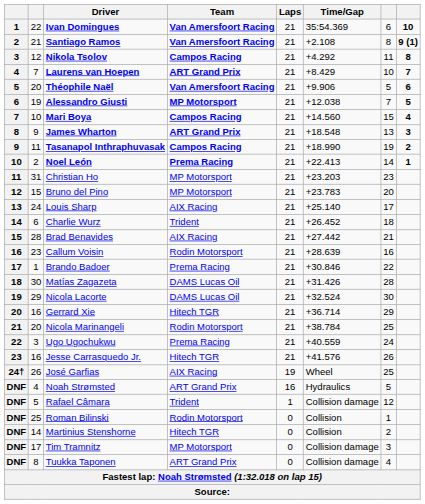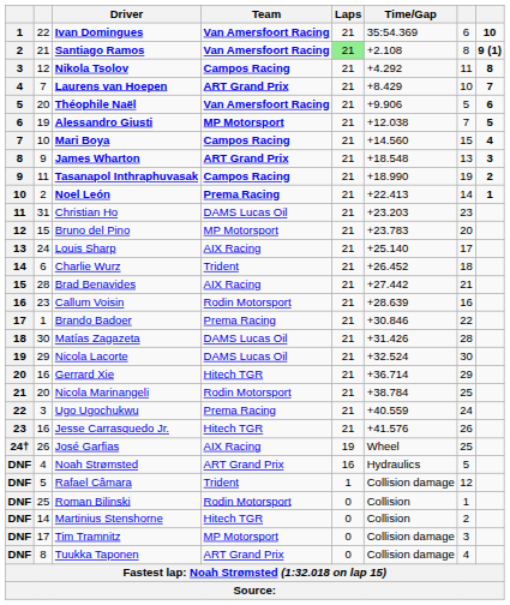 <table class="wikitable" style="font-size:85%">
 <tr>
 <th></th>
 <th></th>
 <th>Driver</th>
 <th>Team</th>
 <th>Laps</th>
 <th>Time/Gap</th>
 <th></th>
 <th></th>
 </tr>
 <tr>
 <th>1</th>
 <td align="center">22</td>
 <td> <strong><a href='#'>Ivan Domingues</a></strong></td>
 <td><strong><a href='#'>Van Amersfoort Racing</a></strong></td>
 <td align="center">21</td>
 <td>35:54.369</td>
 <td align="center">6</td>
 <td align="center"><strong>10</strong></td>
 </tr>
 <tr>
 <th>2</th>
 <td align="center">21</td>
 <td> <strong><a href='#'>Santiago Ramos</a></strong></td>
 <td><strong><a href='#'>Van Amersfoort Racing</a></strong></td>
-<td align="center">21</td>
+<td align="center" style="background: lightgreen;">21</td>
 <td>+2.108</td>
 <td align="center">8</td>
 <td align="center"><strong>9 (1)</strong></td>
 </tr>
 <tr>
 <th>3</th>
 <td align="center">12</td>
 <td> <strong><a href='#'>Nikola Tsolov</a></strong></td>
 <td><strong><a href='#'>Campos Racing</a></strong></td>
 <td align="center">21</td>
 <td>+4.292</td>
 <td align="center">11</td>
 <td align="center"><strong>8</strong></td>
 </tr>
 <tr>
 <th>4</th>
 <td align="center">7</td>
 <td> <strong><a href='#'>Laurens van Hoepen</a></strong></td>
 <td><strong><a href='#'>ART Grand Prix</a></strong></td>
 <td align="center">21</td>
 <td>+8.429</td>
 <td align="center">10</td>
 <td align="center"><strong>7</strong></td>
 </tr>
 <tr>
 <th>5</th>
 <td align="center">20</td>
 <td> <strong><a href='#'>Théophile Naël</a></strong></td>
 <td><strong><a href='#'>Van Amersfoort Racing</a></strong></td>
 <td align="center">21</td>
 <td>+9.906</td>
 <td align="center">5</td>
 <td align="center"><strong>6</strong></td>
 </tr>
 <tr>
 <th>6</th>
 <td align="center">19</td>
 <td> <strong><a href='#'>Alessandro Giusti</a></strong></td>
 <td><strong><a href='#'>MP Motorsport</a></strong></td>
 <td align="center">21</td>
 <td>+12.038</td>
 <td align="center">7</td>
 <td align="center"><strong>5</strong></td>
 </tr>
 <tr>
 <th>7</th>
 <td align="center">10</td>
 <td> <strong><a href='#'>Mari Boya</a></strong></td>
 <td><strong><a href='#'>Campos Racing</a></strong></td>
 <td align="center">21</td>
 <td>+14.560</td>
 <td align="center">15</td>
 <td align="center"><strong>4</strong></td>
 </tr>
 <tr>
 <th>8</th>
 <td align="center">9</td>
 <td> <strong><a href='#'>James Wharton</a></strong></td>
 <td><strong><a href='#'>ART Grand Prix</a></strong></td>
 <td align="center">21</td>
 <td>+18.548</td>
 <td align="center">13</td>
 <td align="center"><strong>3</strong></td>
 </tr>
 <tr>
 <th>9</th>
 <td align="center">11</td>
 <td> <strong><a href='#'>Tasanapol Inthraphuvasak</a></strong></td>
 <td><strong><a href='#'>Campos Racing</a></strong></td>
 <td align="center">21</td>
 <td>+18.990</td>
 <td align="center">19</td>
 <td align="center"><strong>2</strong></td>
 </tr>
 <tr>
 <th>10</th>
 <td align="center">2</td>
 <td> <strong><a href='#'>Noel León</a></strong></td>
 <td><strong><a href='#'>Prema Racing</a></strong></td>
 <td align="center">21</td>
 <td>+22.413</td>
 <td align="center">14</td>
 <td align="center"><strong>1</strong></td>
 </tr>
 <tr>
 <th>11</th>
 <td align="center">31</td>
 <td> <a href='#'>Christian Ho</a></td>
-<td><a href='#'>MP Motorsport</a></td>
+<td><a href='#'>DAMS Lucas Oil</a></td>
 <td align="center">21</td>
 <td>+23.203</td>
 <td align="center">23</td>
 <td align="center"></td>
 </tr>
 <tr>
 <th>12</th>
 <td align="center">15</td>
 <td> <a href='#'>Bruno del Pino</a></td>
 <td><a href='#'>MP Motorsport</a></td>
 <td align="center">21</td>
 <td>+23.783</td>
 <td align="center">20</td>
 <td align="center"></td>
 </tr>
 <tr>
 <th>13</th>
 <td align="center">24</td>
 <td> <a href='#'>Louis Sharp</a></td>
 <td><a href='#'>AIX Racing</a></td>
 <td align="center">21</td>
 <td>+25.140</td>
 <td align="center">17</td>
 <td align="center"></td>
 </tr>
 <tr>
 <th>14</th>
 <td align="center">6</td>
 <td> <a href='#'>Charlie Wurz</a></td>
 <td><a href='#'>Trident</a></td>
 <td align="center">21</td>
 <td>+26.452</td>
 <td align="center">18</td>
 <td align="center"></td>
 </tr>
 <tr>
 <th>15</th>
 <td align="center">28</td>
 <td> <a href='#'>Brad Benavides</a></td>
 <td><a href='#'>AIX Racing</a></td>
 <td align="center">21</td>
 <td>+27.442</td>
 <td align="center">21</td>
 <td align="center"></td>
 </tr>
 <tr>
 <th>16</th>
 <td align="center">23</td>
 <td> <a href='#'>Callum Voisin</a></td>
 <td><a href='#'>Rodin Motorsport</a></td>
 <td align="center">21</td>
 <td>+28.639</td>
 <td align="center">16</td>
 <td align="center"></td>
 </tr>
 <tr>
 <th>17</th>
 <td align="center">1</td>
 <td> <a href='#'>Brando Badoer</a></td>
 <td><a href='#'>Prema Racing</a></td>
 <td align="center">21</td>
 <td>+30.846</td>
 <td align="center">22</td>
 <td align="center"></td>
 </tr>
 <tr>
 <th>18</th>
 <td align="center">30</td>
 <td> <a href='#'>Matías Zagazeta</a></td>
 <td><a href='#'>DAMS Lucas Oil</a></td>
 <td align="center">21</td>
 <td>+31.426</td>
 <td align="center">28</td>
 <td align="center"></td>
 </tr>
 <tr>
 <th>19</th>
 <td align="center">29</td>
 <td> <a href='#'>Nicola Lacorte</a></td>
 <td><a href='#'>DAMS Lucas Oil</a></td>
 <td align="center">21</td>
 <td>+32.524</td>
 <td align="center">30</td>
 <td align="center"></td>
 </tr>
 <tr>
 <th>20</th>
 <td align="center">16</td>
 <td> <a href='#'>Gerrard Xie</a></td>
 <td><a href='#'>Hitech TGR</a></td>
 <td align="center">21</td>
 <td>+36.714</td>
 <td align="center">29</td>
 <td align="center"></td>
 </tr>
 <tr>
 <th>21</th>
 <td align="center">20</td>
 <td> <a href='#'>Nicola Marinangeli</a></td>
 <td><a href='#'>Rodin Motorsport</a></td>
 <td align="center">21</td>
 <td>+38.784</td>
 <td align="center">25</td>
 <td align="center"></td>
 </tr>
 <tr>
 <th>22</th>
 <td align="center">3</td>
 <td> <a href='#'>Ugo Ugochukwu</a></td>
 <td><a href='#'>Prema Racing</a></td>
 <td align="center">21</td>
 <td>+40.559</td>
 <td align="center">24</td>
 <td align="center"></td>
 </tr>
 <tr>
 <th>23</th>
 <td align="center">16</td>
 <td> <a href='#'>Jesse Carrasquedo Jr.</a></td>
 <td><a href='#'>Hitech TGR</a></td>
 <td align="center">21</td>
 <td>+41.576</td>
 <td align="center">26</td>
 <td align="center"></td>
 </tr>
 <tr>
 <th>24†</th>
 <td align="center">26</td>
 <td> <a href='#'>José Garfias</a></td>
 <td><a href='#'>AIX Racing</a></td>
 <td align="center">19</td>
 <td>Wheel</td>
 <td align="center">25</td>
 <td align="center"></td>
 </tr>
 <tr>
 <th>DNF</th>
 <td align="center">4</td>
 <td> <a href='#'>Noah Strømsted</a></td>
 <td><a href='#'>ART Grand Prix</a></td>
 <td align="center">16</td>
 <td>Hydraulics</td>
 <td align="center">5</td>
 <td align="center"></td>
 </tr>
 <tr>
 <th>DNF</th>
 <td align="center">5</td>
 <td> <a href='#'>Rafael Câmara</a></td>
 <td><a href='#'>Trident</a></td>
 <td align="center">1</td>
 <td>Collision damage</td>
 <td align="center">12</td>
 <td align="center"></td>
 </tr>
 <tr>
 <th>DNF</th>
 <td align="center">25</td>
 <td> <a href='#'>Roman Bilinski</a></td>
 <td><a href='#'>Rodin Motorsport</a></td>
 <td align="center">0</td>
 <td>Collision</td>
 <td align="center">1</td>
 <td align="center"></td>
 </tr>
 <tr>
 <th>DNF</th>
 <td align="center">14</td>
 <td> <a href='#'>Martinius Stenshorne</a></td>
 <td><a href='#'>Hitech TGR</a></td>
 <td align="center">0</td>
 <td>Collision</td>
 <td align="center">2</td>
 <td align="center"></td>
 </tr>
 <tr>
 <th>DNF</th>
 <td align="center">17</td>
 <td> <a href='#'>Tim Tramnitz</a></td>
 <td><a href='#'>MP Motorsport</a></td>
 <td align="center">0</td>
 <td>Collision damage</td>
 <td align="center">3</td>
 <td align="center"></td>
 </tr>
 <tr>
 <th>DNF</th>
 <td align="center">8</td>
 <td> <a href='#'>Tuukka Taponen</a></td>
 <td><a href='#'>ART Grand Prix</a></td>
 <td align="center">0</td>
 <td>Collision damage</td>
 <td align="center">4</td>
 <td align="center"></td>
 </tr>
 <tr>
 <th colspan="8">Fastest lap:  <a href='#'>Noah Strømsted</a> <em>(1:32.018 on lap 15)</em></th>
 </tr>
 <tr>
 <th colspan="8">Source:</th>
 </tr>
 </table>
